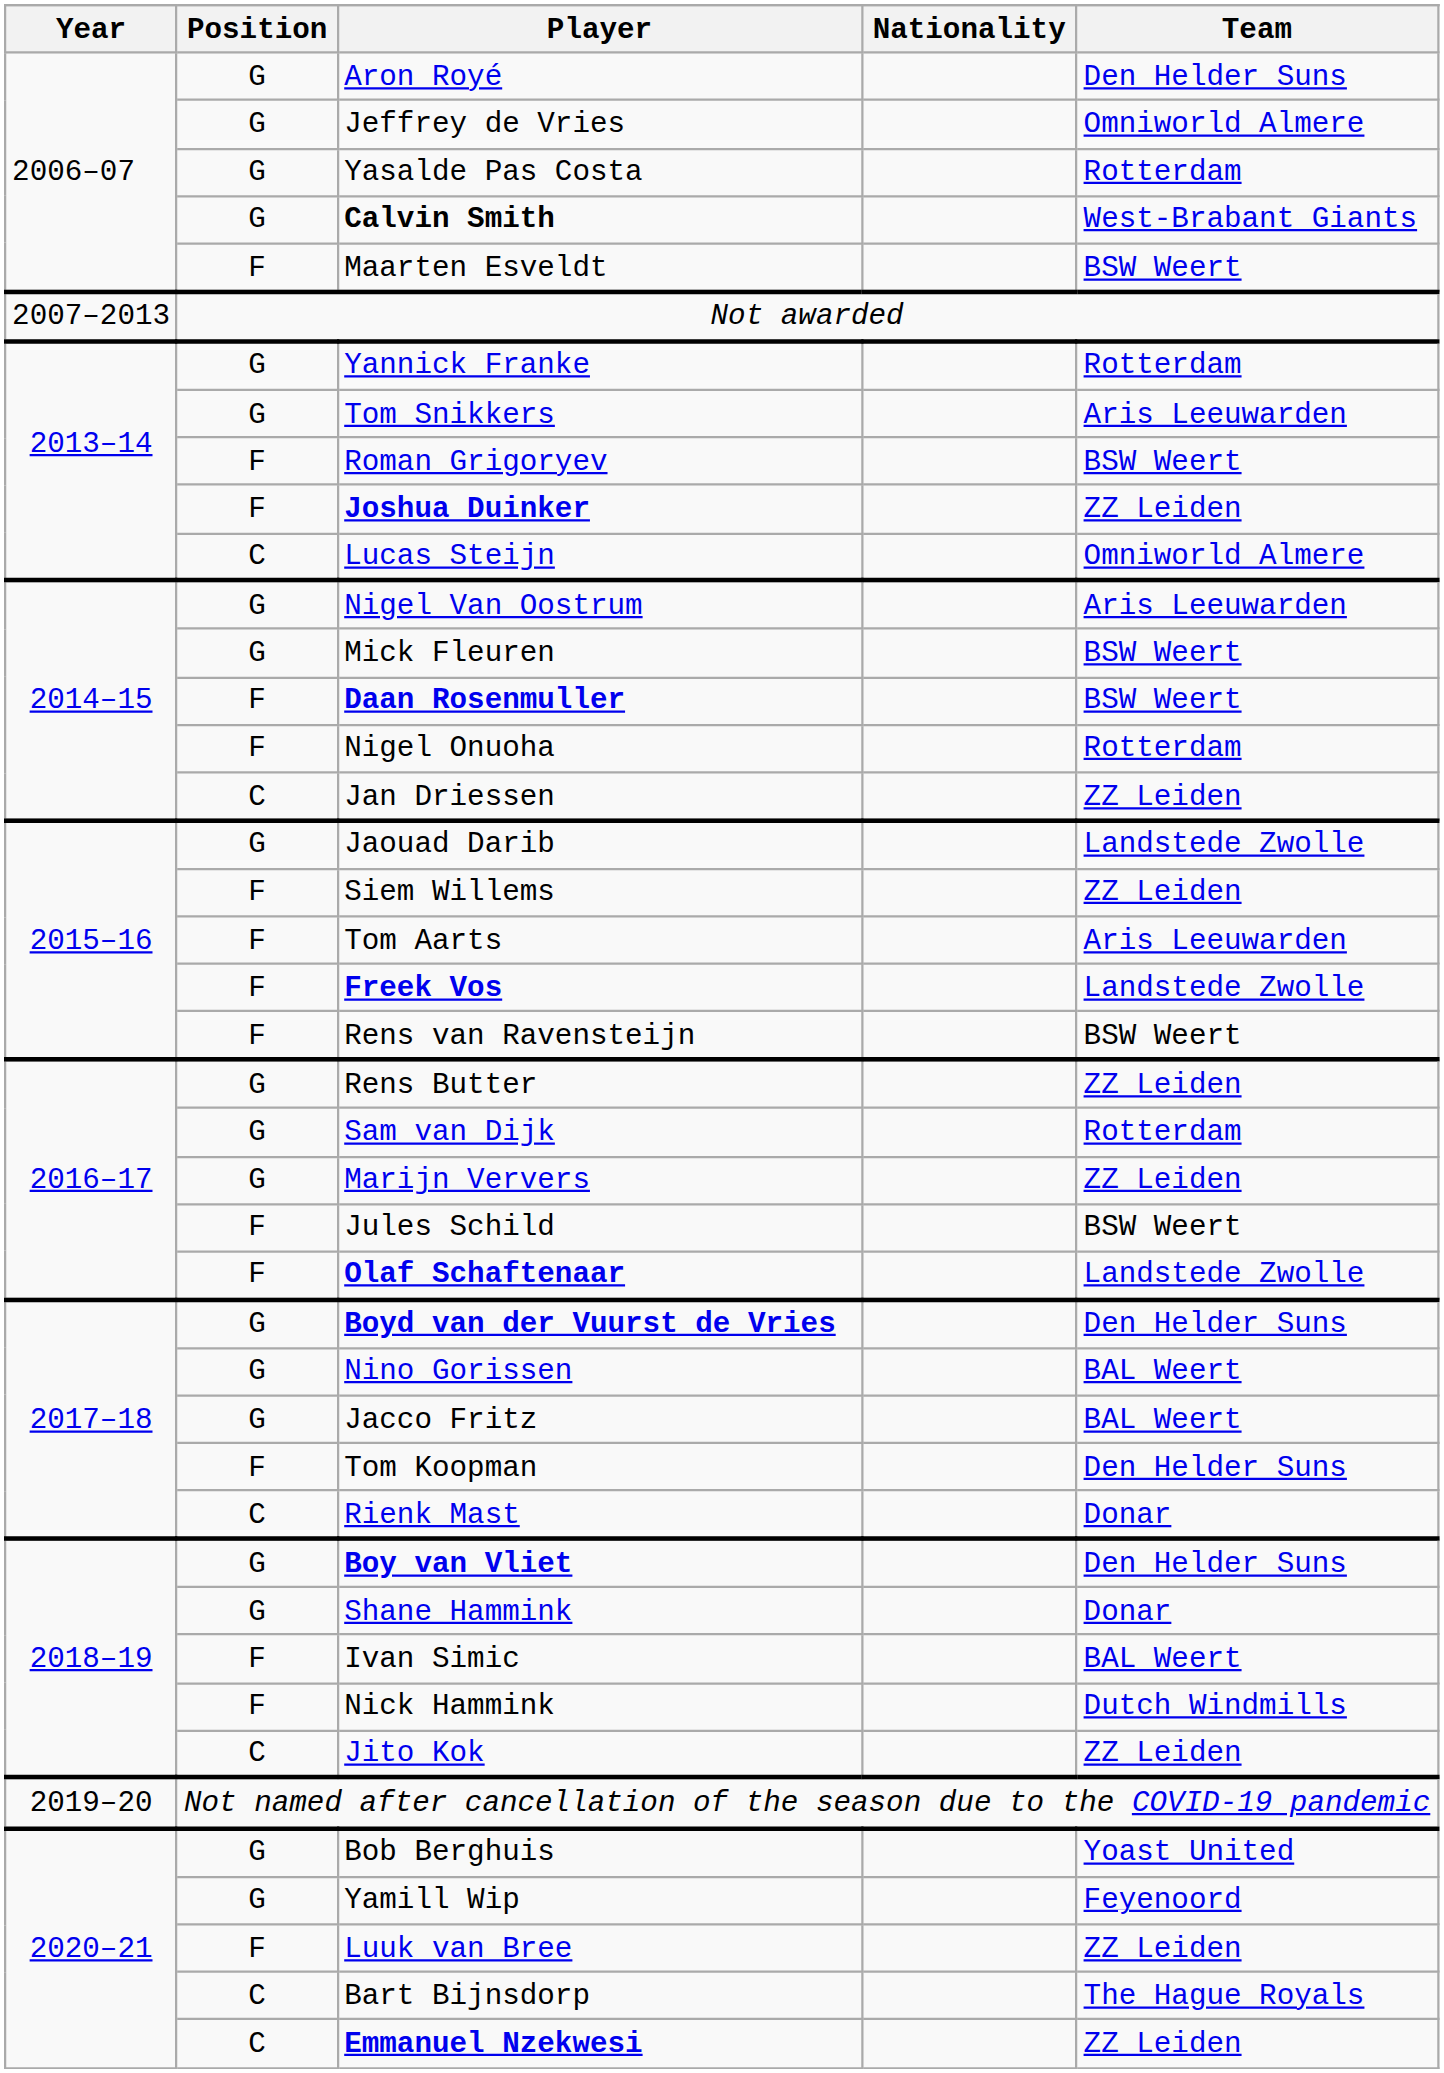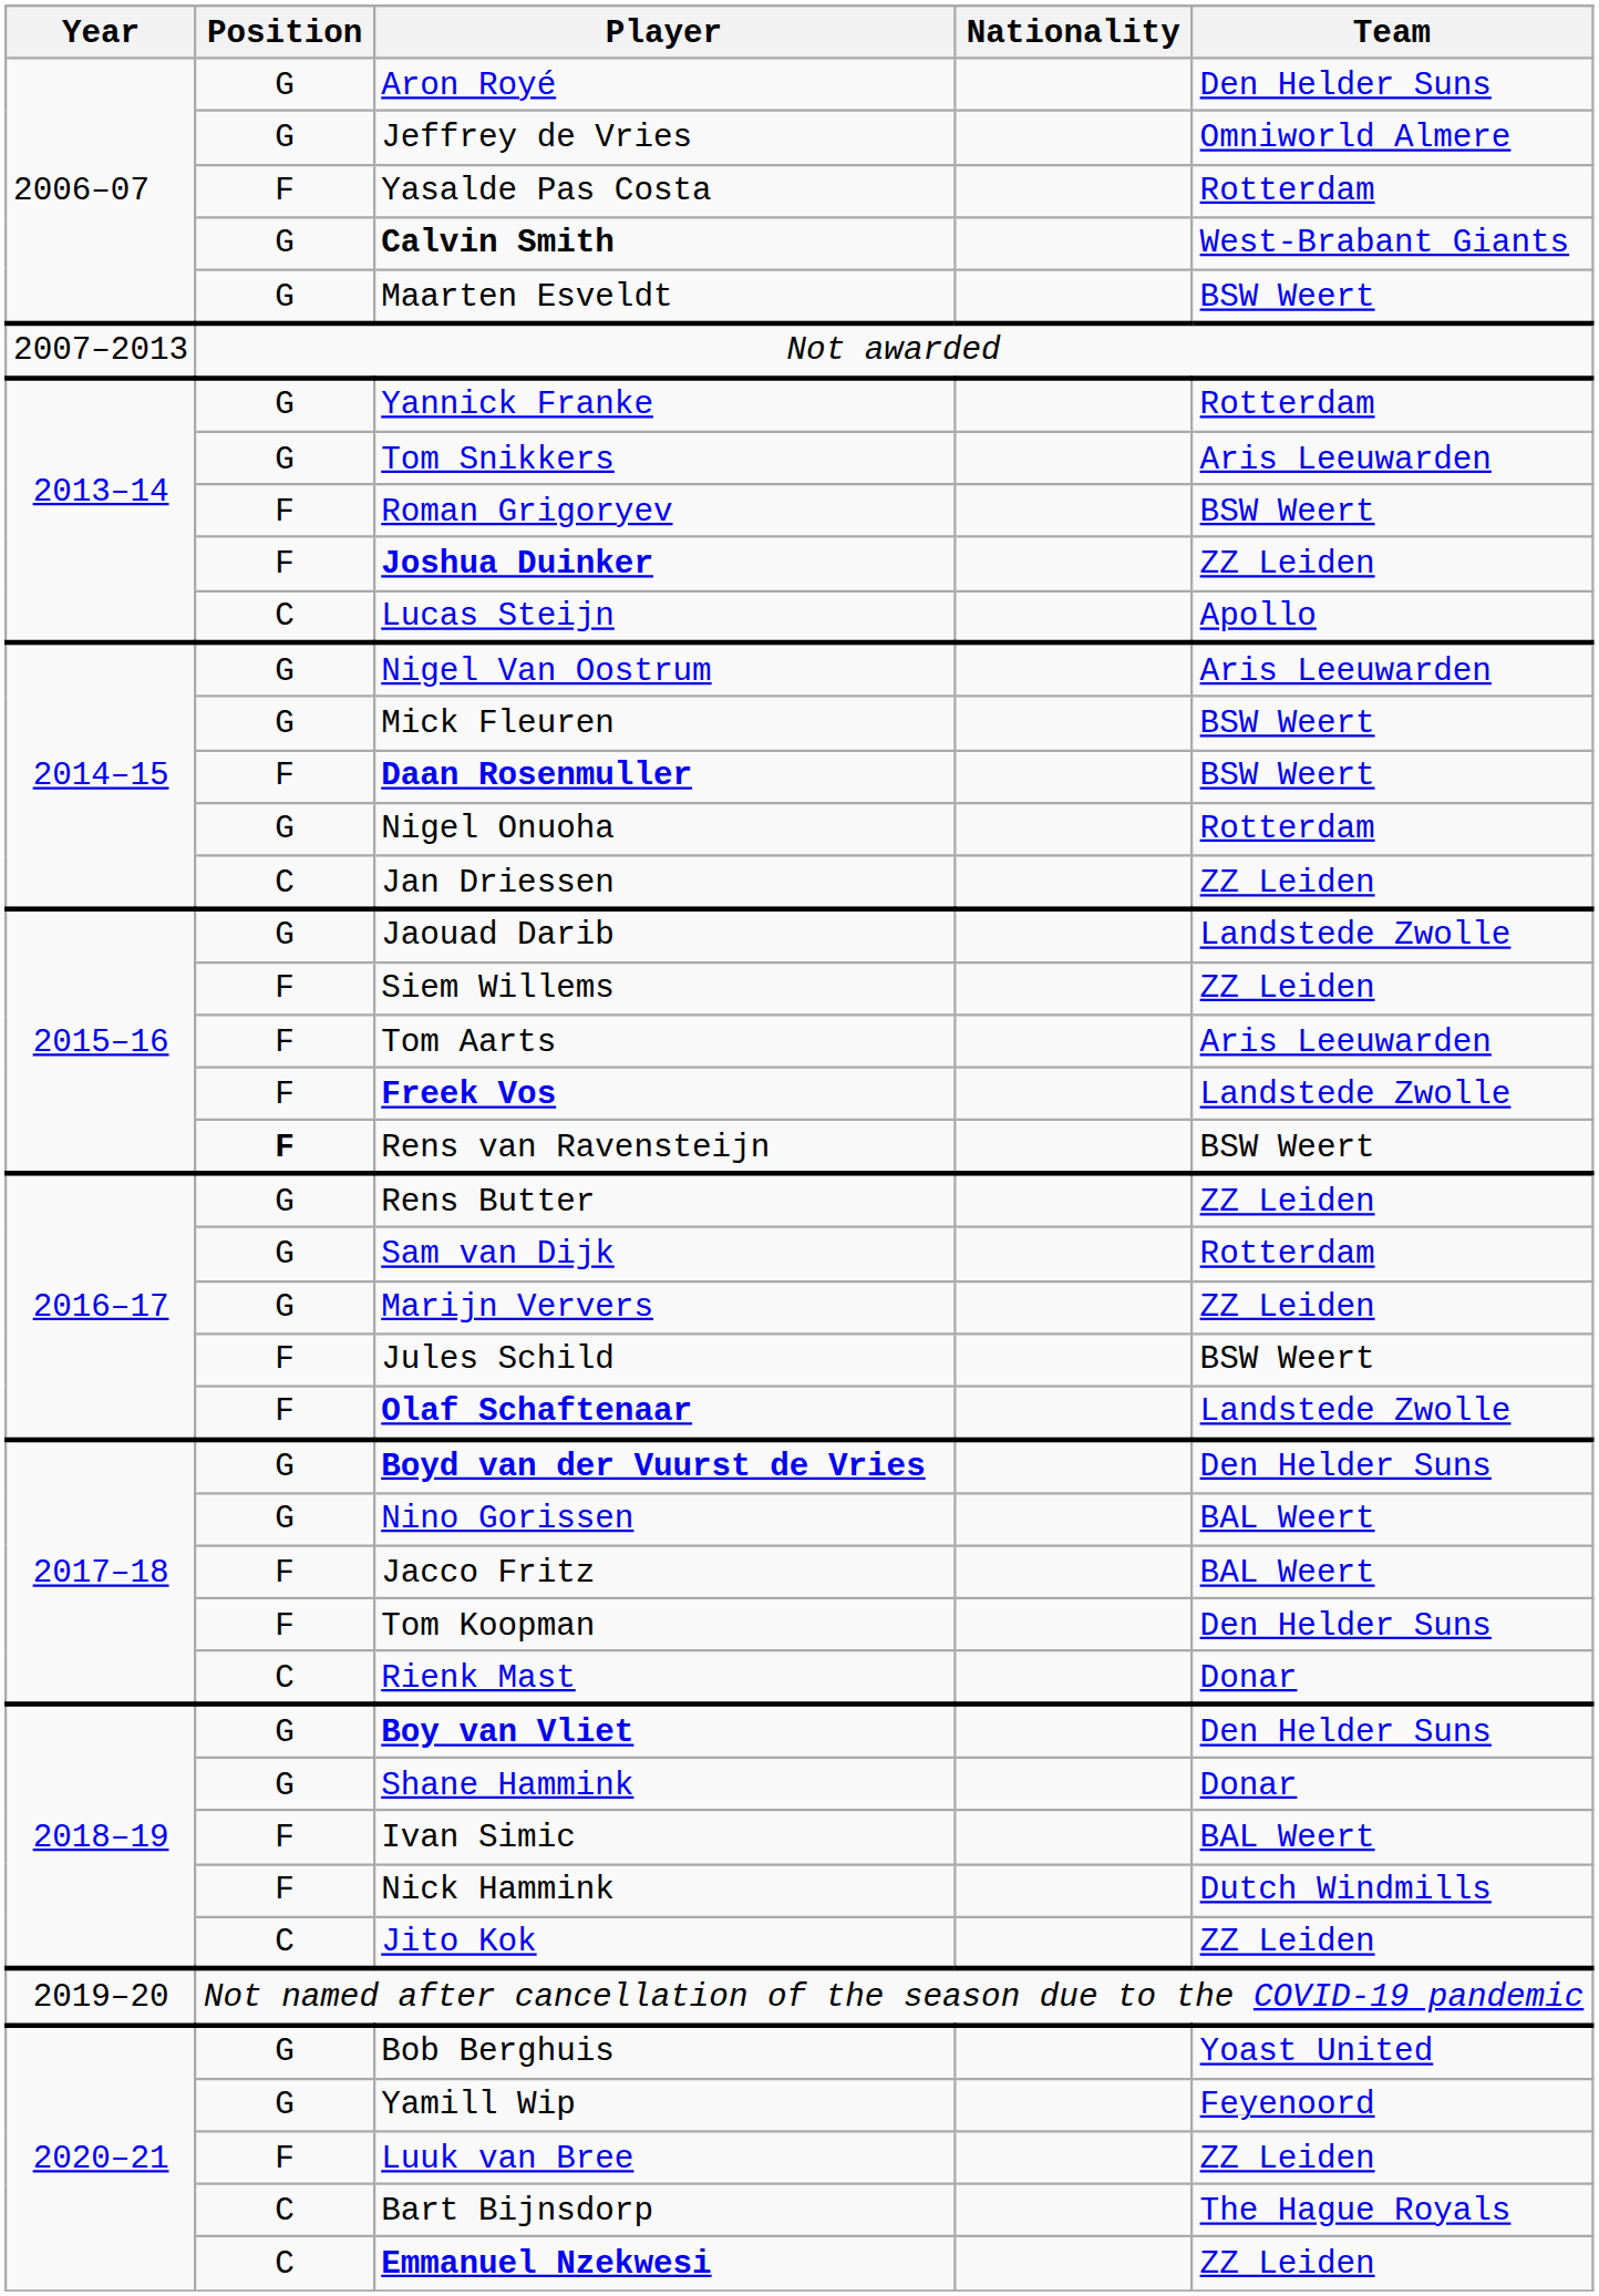 <table class="wikitable">
 <tr>
 </tr>
 <tr>
 <th>Year</th>
 <th>Position</th>
 <th>Player</th>
 <th>Nationality</th>
 <th>Team</th>
 </tr>
 <tr>
 <td rowspan=5>2006–07</td>
 <td align=center>G</td>
 <td><a href='#'>Aron Royé</a></td>
 <td></td>
 <td> <a href='#'>Den Helder Suns</a></td>
 </tr>
 <tr>
 <td align=center>G</td>
 <td>Jeffrey de Vries</td>
 <td></td>
 <td> <a href='#'>Omniworld Almere</a></td>
 </tr>
 <tr>
-<td align=center>G</td>
+<td align=center>F</td>
 <td>Yasalde Pas Costa</td>
 <td></td>
 <td> <a href='#'>Rotterdam</a></td>
 </tr>
 <tr>
 <td align=center>G</td>
 <td><strong>Calvin Smith</strong></td>
 <td></td>
 <td> <a href='#'>West-Brabant Giants</a></td>
 </tr>
 <tr>
-<td align=center>F</td>
+<td align=center>G</td>
 <td>Maarten Esveldt</td>
 <td></td>
 <td> <a href='#'>BSW Weert</a></td>
 </tr>
 <tr>
 </tr>
 <tr style="border-top:2px solid black">
 <td align=center>2007–2013</td>
 <td colspan=4 style="text-align:center;"><em>Not awarded</em></td>
 </tr>
 <tr style="border-top:2px solid black">
 <td rowspan=5 align=center><a href='#'>2013–14</a> <br> <br></td>
 <td align=center>G</td>
 <td><a href='#'>Yannick Franke</a></td>
 <td></td>
 <td> <a href='#'>Rotterdam</a></td>
 </tr>
 <tr>
 <td align=center>G</td>
 <td><a href='#'>Tom Snikkers</a></td>
 <td></td>
 <td> <a href='#'>Aris Leeuwarden</a></td>
 </tr>
 <tr>
 <td align=center>F</td>
 <td><a href='#'>Roman Grigoryev</a></td>
 <td></td>
 <td> <a href='#'>BSW Weert</a></td>
 </tr>
 <tr>
 <td align=center>F</td>
 <td><strong><a href='#'>Joshua Duinker</a></strong></td>
 <td></td>
 <td> <a href='#'>ZZ Leiden</a></td>
 </tr>
 <tr>
 <td align=center>C</td>
 <td><a href='#'>Lucas Steijn</a></td>
 <td></td>
-<td> <a href='#'>Omniworld Almere</a></td>
+<td> <a href='#'>Apollo</a></td>
 </tr>
 <tr>
 </tr>
 <tr>
 </tr>
 <tr style="border-top:2px solid black">
 <td rowspan=5 align=center><a href='#'>2014–15</a></td>
 <td align=center>G</td>
 <td><a href='#'>Nigel Van Oostrum</a></td>
 <td></td>
 <td> <a href='#'>Aris Leeuwarden</a></td>
 </tr>
 <tr>
 <td align=center>G</td>
 <td>Mick Fleuren</td>
 <td></td>
 <td> <a href='#'>BSW Weert</a></td>
 </tr>
 <tr>
 <td align=center>F</td>
 <td><strong><a href='#'>Daan Rosenmuller</a></strong></td>
 <td></td>
 <td> <a href='#'>BSW Weert</a></td>
 </tr>
 <tr>
-<td align=center>F</td>
+<td align=center>G</td>
 <td>Nigel Onuoha</td>
 <td></td>
 <td> <a href='#'>Rotterdam</a></td>
 </tr>
 <tr>
 <td align=center>C</td>
 <td>Jan Driessen</td>
 <td></td>
 <td> <a href='#'>ZZ Leiden</a></td>
 </tr>
 <tr>
 </tr>
 <tr style="border-top:2px solid black">
 <td rowspan=5 align=center><a href='#'>2015–16</a></td>
 <td align=center>G</td>
 <td>Jaouad Darib</td>
 <td></td>
 <td> <a href='#'>Landstede Zwolle</a></td>
 </tr>
 <tr>
 <td align=center>F</td>
 <td>Siem Willems</td>
 <td></td>
 <td> <a href='#'>ZZ Leiden</a></td>
 </tr>
 <tr>
 <td align=center>F</td>
 <td>Tom Aarts</td>
 <td></td>
 <td> <a href='#'>Aris Leeuwarden</a></td>
 </tr>
 <tr>
 <td align=center>F</td>
 <td><strong><a href='#'>Freek Vos</a></strong></td>
 <td></td>
 <td> <a href='#'>Landstede Zwolle</a></td>
 </tr>
 <tr>
-<td align=center>F</td>
+<td align=center><strong>F</strong></td>
 <td>Rens van Ravensteijn</td>
 <td></td>
 <td> BSW Weert</td>
 </tr>
 <tr>
 </tr>
 <tr style="border-top:2px solid black">
 <td rowspan=5 align=center><a href='#'>2016–17</a></td>
 <td align=center>G</td>
 <td>Rens Butter</td>
 <td></td>
 <td><a href='#'>ZZ Leiden</a></td>
 </tr>
 <tr>
 <td align=center>G</td>
 <td><a href='#'>Sam van Dijk</a></td>
 <td></td>
 <td> <a href='#'>Rotterdam</a></td>
 </tr>
 <tr>
 <td align=center>G</td>
 <td><a href='#'>Marijn Ververs</a></td>
 <td></td>
 <td> <a href='#'>ZZ Leiden</a></td>
 </tr>
 <tr>
 <td align=center>F</td>
 <td>Jules Schild</td>
 <td></td>
 <td>BSW Weert</td>
 </tr>
 <tr>
 <td align=center>F</td>
 <td><strong><a href='#'>Olaf Schaftenaar</a></strong></td>
 <td></td>
 <td> <a href='#'>Landstede Zwolle</a></td>
 </tr>
 <tr>
 </tr>
 <tr>
 </tr>
 <tr style="border-top:2px solid black">
 <td rowspan=5 align=center><a href='#'>2017–18</a></td>
 <td align=center>G</td>
 <td><strong><a href='#'>Boyd van der Vuurst de Vries</a></strong></td>
 <td></td>
 <td> <a href='#'>Den Helder Suns</a></td>
 </tr>
 <tr>
 <td align=center>G</td>
 <td><a href='#'>Nino Gorissen</a></td>
 <td></td>
 <td> <a href='#'>BAL Weert</a></td>
 </tr>
 <tr>
-<td align=center>G</td>
+<td align=center>F</td>
 <td>Jacco Fritz</td>
 <td></td>
 <td> <a href='#'>BAL Weert</a></td>
 </tr>
 <tr>
 <td align=center>F</td>
 <td>Tom Koopman</td>
 <td></td>
 <td> <a href='#'>Den Helder Suns</a></td>
 </tr>
 <tr>
 <td align=center>C</td>
 <td><a href='#'>Rienk Mast</a></td>
 <td></td>
 <td> <a href='#'>Donar</a></td>
 </tr>
 <tr>
 </tr>
 <tr style="border-top:2px solid black">
 <td rowspan=5 align=center><a href='#'>2018–19</a></td>
 <td align=center>G</td>
 <td><strong><a href='#'>Boy van Vliet</a></strong></td>
 <td></td>
 <td> <a href='#'>Den Helder Suns</a></td>
 </tr>
 <tr>
 <td align=center>G</td>
 <td><a href='#'>Shane Hammink</a></td>
 <td></td>
 <td> <a href='#'>Donar</a></td>
 </tr>
 <tr>
 <td align=center>F</td>
 <td>Ivan Simic</td>
 <td></td>
 <td> <a href='#'>BAL Weert</a></td>
 </tr>
 <tr>
 <td align=center>F</td>
 <td>Nick Hammink</td>
 <td></td>
 <td> <a href='#'>Dutch Windmills</a></td>
 </tr>
 <tr>
 <td align=center>C</td>
 <td><a href='#'>Jito Kok</a></td>
 <td></td>
 <td> <a href='#'>ZZ Leiden</a></td>
 </tr>
 <tr>
 </tr>
 <tr style="border-top:2px solid black">
 <td align=center>2019–20</td>
 <td colspan=4 style="text-align:center;"><em>Not named after cancellation of the season due to the <a href='#'>COVID-19 pandemic</a></em></td>
 </tr>
 <tr style="border-top:2px solid black">
 <td rowspan=5 align=center><a href='#'>2020–21</a> <br></td>
 <td align=center>G</td>
 <td>Bob Berghuis</td>
 <td></td>
 <td><a href='#'>Yoast United</a></td>
 </tr>
 <tr>
 <td align=center>G</td>
 <td>Yamill Wip</td>
 <td></td>
 <td><a href='#'>Feyenoord</a></td>
 </tr>
 <tr>
 <td align=center>F</td>
 <td><a href='#'>Luuk van Bree</a></td>
 <td></td>
 <td><a href='#'>ZZ Leiden</a></td>
 </tr>
 <tr>
 <td align=center>C</td>
 <td>Bart Bijnsdorp</td>
 <td></td>
 <td><a href='#'>The Hague Royals</a></td>
 </tr>
 <tr>
 <td align=center>C</td>
 <td><strong><a href='#'>Emmanuel Nzekwesi</a></strong></td>
 <td></td>
 <td><a href='#'>ZZ Leiden</a></td>
 </tr>
 </table>
